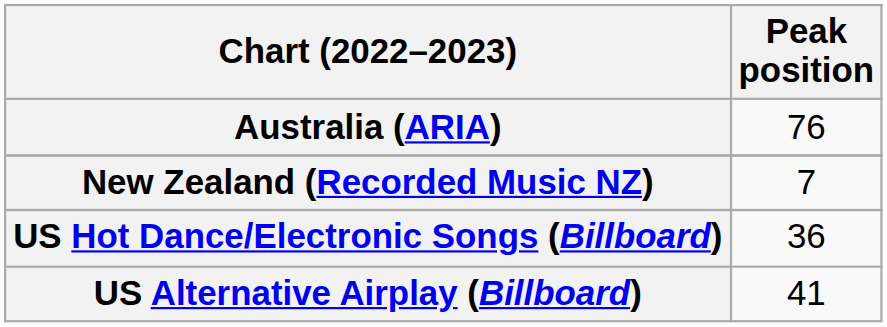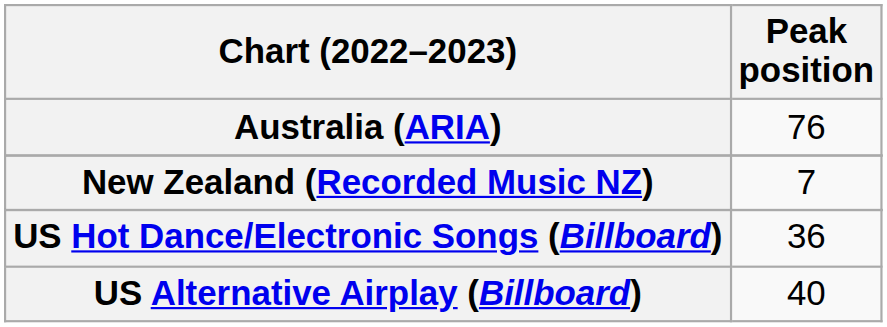 <table class="wikitable sortable plainrowheaders" style="text-align:center">
 <tr>
 <th scope="col">Chart (2022–2023)</th>
 <th scope="col">Peak<br>position</th>
 </tr>
 <tr>
 <th scope="row">Australia (<a href='#'>ARIA</a>)</th>
 <td>76</td>
 </tr>
 <tr>
 </tr>
 <tr>
 <th scope="row">New Zealand (<a href='#'>Recorded Music NZ</a>)</th>
 <td>7</td>
 </tr>
 <tr>
 </tr>
 <tr>
 </tr>
 <tr>
 <th scope="row">US <a href='#'>Hot Dance/Electronic Songs</a> (<em><a href='#'>Billboard</a></em>)</th>
 <td>36</td>
 </tr>
 <tr>
 <th scope="row">US <a href='#'>Alternative Airplay</a> (<em><a href='#'>Billboard</a></em>)</th>
-<td>41</td>
+<td>40</td>
 </tr>
 </table>
